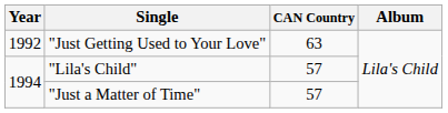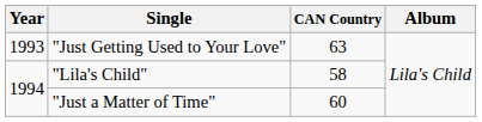 <table class="wikitable">
 <tr>
 <th>Year</th>
 <th>Single</th>
 <th><small>CAN Country</small></th>
 <th>Album</th>
 </tr>
 <tr>
-<td>1992</td>
+<td>1993</td>
 <td>"Just Getting Used to Your Love"</td>
 <td align="center">63</td>
 <td rowspan="3"><em>Lila's Child</em></td>
 </tr>
 <tr>
 <td rowspan="2">1994</td>
 <td>"Lila's Child"</td>
-<td align="center">57</td>
+<td align="center">58</td>
 </tr>
 <tr>
 <td>"Just a Matter of Time"</td>
-<td align="center">57</td>
+<td align="center">60</td>
 </tr>
 </table>
